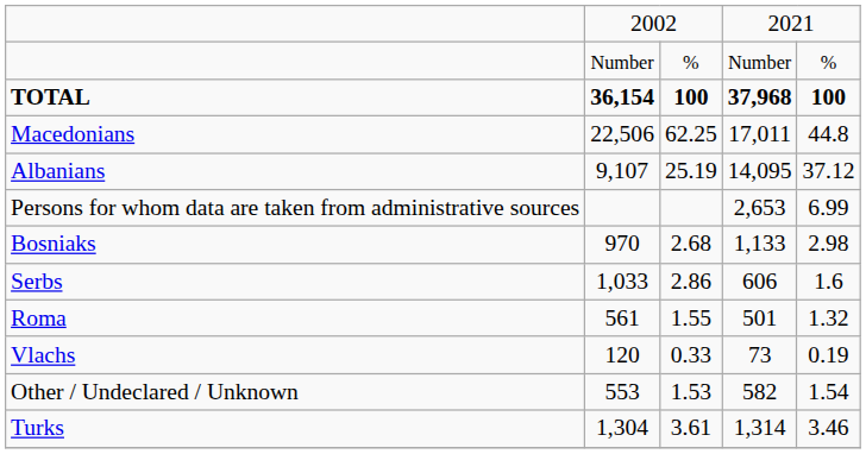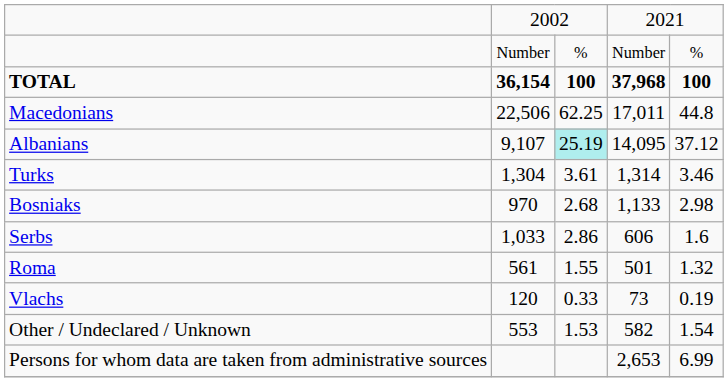 <table class="wikitable">
 <tr>
 <td></td>
 <td colspan="2" align="center">2002</td>
 <td colspan="2" align="center">2021</td>
 </tr>
 <tr>
 <td></td>
 <td align="center"><small>Number</small></td>
 <td align="center"><small>%</small></td>
 <td align="center"><small>Number</small></td>
 <td align="center"><small>%</small></td>
 </tr>
 <tr>
 <td><strong>TOTAL</strong></td>
 <td align="center"><strong>36,154</strong></td>
 <td align="center"><strong>100</strong></td>
 <td align="center"><strong>37,968</strong></td>
 <td align="center"><strong>100</strong></td>
 </tr>
 <tr>
 <td><a href='#'>Macedonians</a></td>
 <td align="center">22,506</td>
 <td align="center">62.25</td>
 <td align="center">17,011</td>
 <td align="center">44.8</td>
 </tr>
 <tr>
 <td><a href='#'>Albanians</a></td>
 <td align="center">9,107</td>
-<td align="center">25.19</td>
+<td align="center" style="background: paleturquoise;">25.19</td>
 <td align="center">14,095</td>
 <td align="center">37.12</td>
 </tr>
 <tr>
-<td>Persons for whom data are taken from administrative sources</td>
-<td align="center"></td>
-<td align="center"></td>
-<td align="center">2,653</td>
-<td align="center">6.99</td>
+<td><a href='#'>Turks</a></td>
+<td align="center">1,304</td>
+<td align="center">3.61</td>
+<td align="center">1,314</td>
+<td align="center">3.46</td>
 </tr>
 <tr>
 <td><a href='#'>Bosniaks</a></td>
 <td align="center">970</td>
 <td align="center">2.68</td>
 <td align="center">1,133</td>
 <td align="center">2.98</td>
 </tr>
 <tr>
 <td><a href='#'>Serbs</a></td>
 <td align="center">1,033</td>
 <td align="center">2.86</td>
 <td align="center">606</td>
 <td align="center">1.6</td>
 </tr>
 <tr>
 <td><a href='#'>Roma</a></td>
 <td align="center">561</td>
 <td align="center">1.55</td>
 <td align="center">501</td>
 <td align="center">1.32</td>
 </tr>
 <tr>
 <td><a href='#'>Vlachs</a></td>
 <td align="center">120</td>
 <td align="center">0.33</td>
 <td align="center">73</td>
 <td align="center">0.19</td>
 </tr>
 <tr>
 <td>Other / Undeclared / Unknown</td>
 <td align="center">553</td>
 <td align="center">1.53</td>
 <td align="center">582</td>
 <td align="center">1.54</td>
 </tr>
 <tr>
-<td><a href='#'>Turks</a></td>
-<td align="center">1,304</td>
-<td align="center">3.61</td>
-<td align="center">1,314</td>
-<td align="center">3.46</td>
+<td>Persons for whom data are taken from administrative sources</td>
+<td align="center"></td>
+<td align="center"></td>
+<td align="center">2,653</td>
+<td align="center">6.99</td>
 </tr>
 <tr>
 </tr>
 </table>
